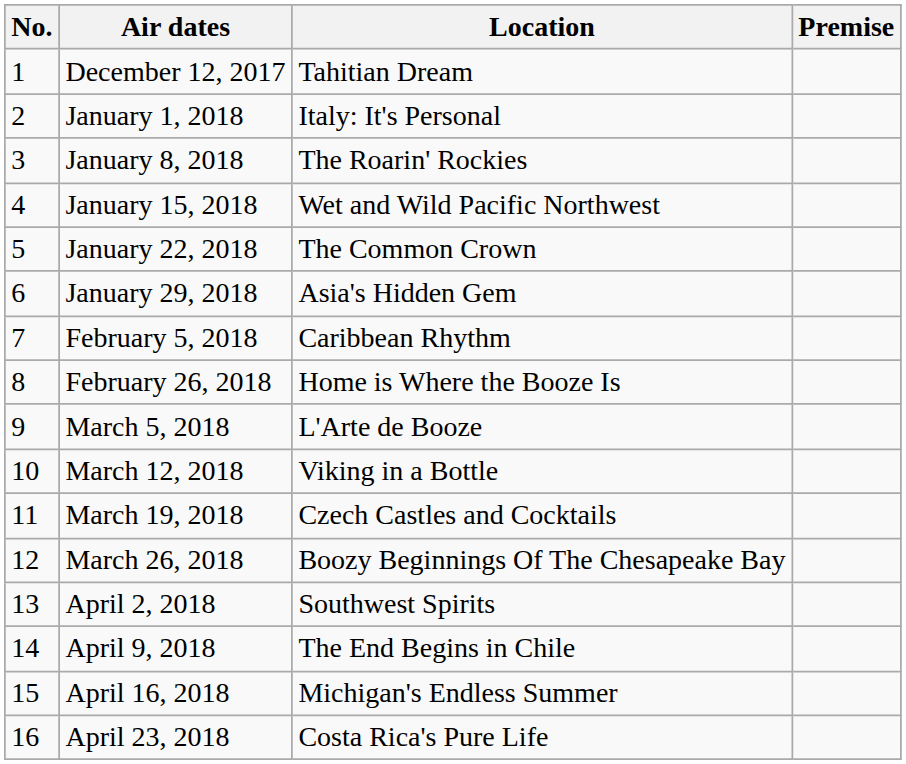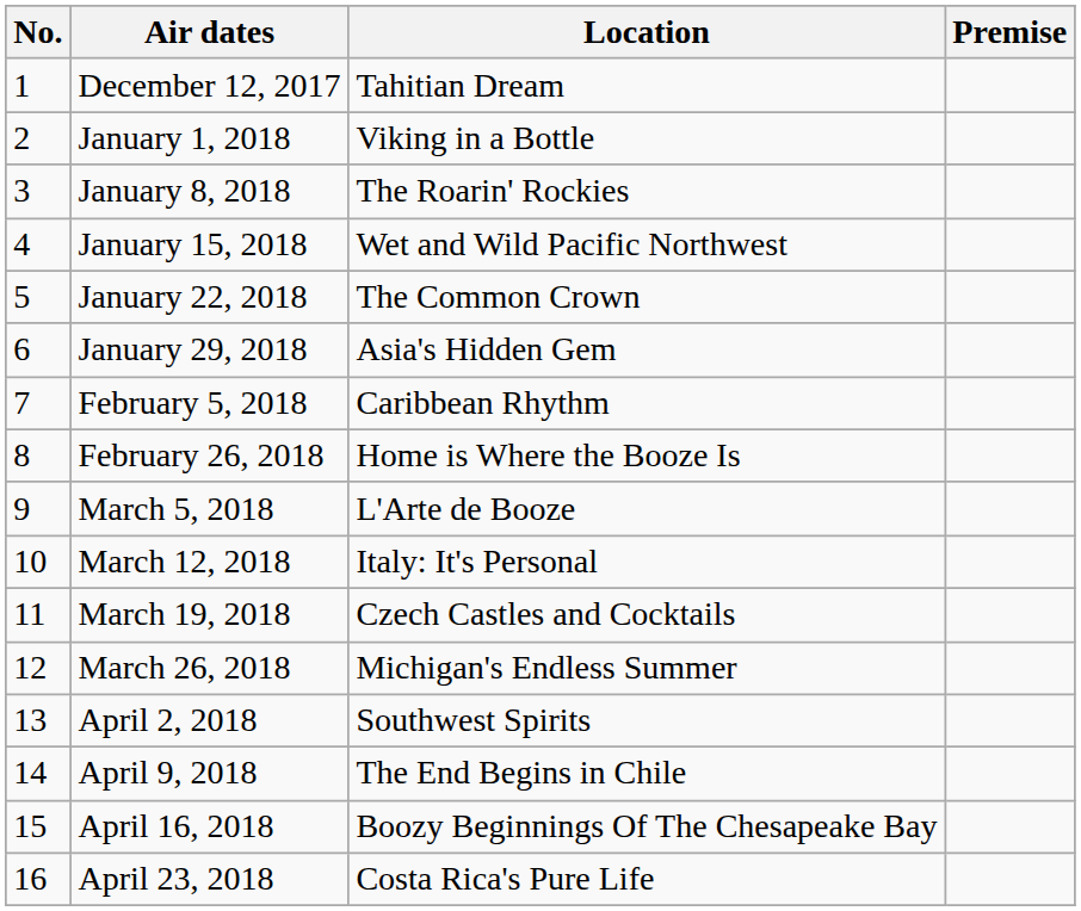 <table class="wikitable">
 <tr>
 <th>No.</th>
 <th>Air dates</th>
 <th>Location</th>
 <th>Premise</th>
 </tr>
 <tr>
 <td>1</td>
 <td>December 12, 2017</td>
 <td>Tahitian Dream</td>
 <td></td>
 </tr>
 <tr>
 <td>2</td>
 <td>January 1, 2018</td>
-<td>Italy: It's Personal</td>
+<td>Viking in a Bottle</td>
 <td></td>
 </tr>
 <tr>
 <td>3</td>
 <td>January 8, 2018</td>
 <td>The Roarin' Rockies</td>
 <td></td>
 </tr>
 <tr>
 <td>4</td>
 <td>January 15, 2018</td>
 <td>Wet and Wild Pacific Northwest</td>
 <td></td>
 </tr>
 <tr>
 <td>5</td>
 <td>January 22, 2018</td>
 <td>The Common Crown</td>
 <td></td>
 </tr>
 <tr>
 <td>6</td>
 <td>January 29, 2018</td>
 <td>Asia's Hidden Gem</td>
 <td></td>
 </tr>
 <tr>
 <td>7</td>
 <td>February 5, 2018</td>
 <td>Caribbean Rhythm</td>
 <td></td>
 </tr>
 <tr>
 <td>8</td>
 <td>February 26, 2018</td>
 <td>Home is Where the Booze Is</td>
 <td></td>
 </tr>
 <tr>
 <td>9</td>
 <td>March 5, 2018</td>
 <td>L'Arte de Booze</td>
 <td></td>
 </tr>
 <tr>
 <td>10</td>
 <td>March 12, 2018</td>
-<td>Viking in a Bottle</td>
+<td>Italy: It's Personal</td>
 <td></td>
 </tr>
 <tr>
 <td>11</td>
 <td>March 19, 2018</td>
 <td>Czech Castles and Cocktails</td>
 <td></td>
 </tr>
 <tr>
 <td>12</td>
 <td>March 26, 2018</td>
-<td>Boozy Beginnings Of The Chesapeake Bay</td>
+<td>Michigan's Endless Summer</td>
 <td></td>
 </tr>
 <tr>
 <td>13</td>
 <td>April 2, 2018</td>
 <td>Southwest Spirits</td>
 <td></td>
 </tr>
 <tr>
 <td>14</td>
 <td>April 9, 2018</td>
 <td>The End Begins in Chile</td>
 <td></td>
 </tr>
 <tr>
 <td>15</td>
 <td>April 16, 2018</td>
-<td>Michigan's Endless Summer</td>
+<td>Boozy Beginnings Of The Chesapeake Bay</td>
 <td></td>
 </tr>
 <tr>
 <td>16</td>
 <td>April 23, 2018</td>
 <td>Costa Rica's Pure Life</td>
 <td></td>
 </tr>
 </table>
